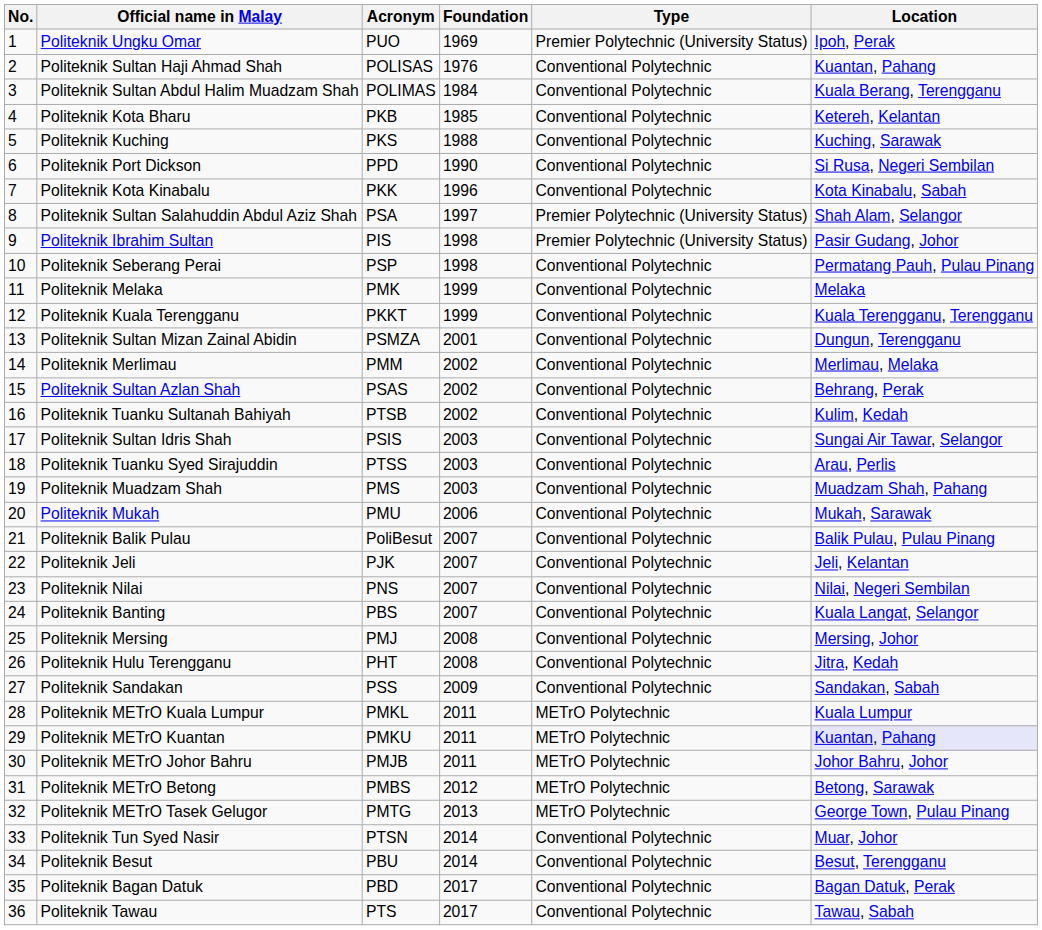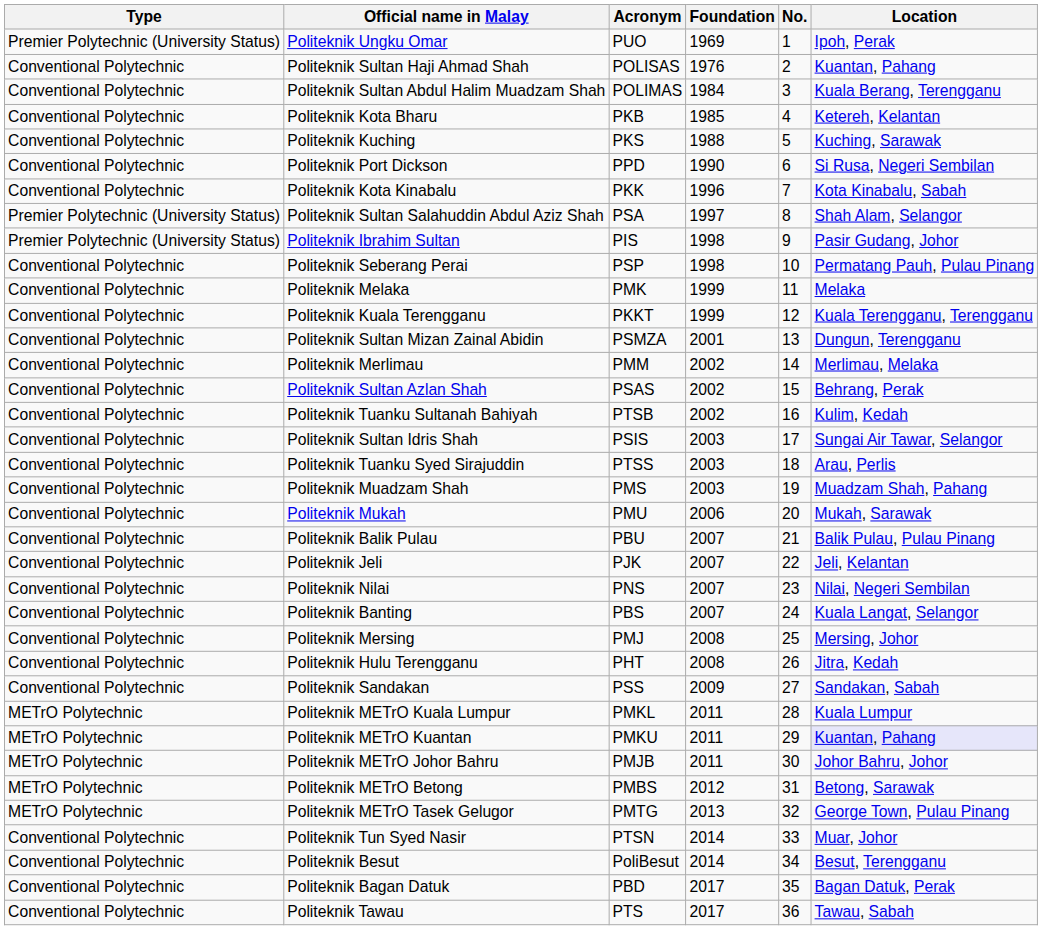 <table class="wikitable">
 <tr>
-<th>No.</th>
+<th>Type</th>
 <th>Official name in <a href='#'>Malay</a></th>
 <th>Acronym</th>
 <th>Foundation</th>
-<th>Type</th>
+<th>No.</th>
 <th>Location</th>
 </tr>
 <tr>
-<td>1</td>
+<td>Premier Polytechnic (University Status)</td>
 <td><a href='#'>Politeknik Ungku Omar</a></td>
 <td>PUO</td>
 <td>1969</td>
-<td>Premier Polytechnic (University Status)</td>
+<td>1</td>
 <td><a href='#'>Ipoh</a>, <a href='#'>Perak</a></td>
 </tr>
 <tr>
-<td>2</td>
+<td>Conventional Polytechnic</td>
 <td>Politeknik Sultan Haji Ahmad Shah</td>
 <td>POLISAS</td>
 <td>1976</td>
-<td>Conventional Polytechnic</td>
+<td>2</td>
 <td><a href='#'>Kuantan</a>, <a href='#'>Pahang</a></td>
 </tr>
 <tr>
-<td>3</td>
+<td>Conventional Polytechnic</td>
 <td>Politeknik Sultan Abdul Halim Muadzam Shah</td>
 <td>POLIMAS</td>
 <td>1984</td>
-<td>Conventional Polytechnic</td>
+<td>3</td>
 <td><a href='#'>Kuala Berang</a>, <a href='#'>Terengganu</a></td>
 </tr>
 <tr>
-<td>4</td>
+<td>Conventional Polytechnic</td>
 <td>Politeknik Kota Bharu</td>
 <td>PKB</td>
 <td>1985</td>
-<td>Conventional Polytechnic</td>
+<td>4</td>
 <td><a href='#'>Ketereh</a>, <a href='#'>Kelantan</a></td>
 </tr>
 <tr>
-<td>5</td>
+<td>Conventional Polytechnic</td>
 <td>Politeknik Kuching</td>
 <td>PKS</td>
 <td>1988</td>
-<td>Conventional Polytechnic</td>
+<td>5</td>
 <td><a href='#'>Kuching</a>, <a href='#'>Sarawak</a></td>
 </tr>
 <tr>
-<td>6</td>
+<td>Conventional Polytechnic</td>
 <td>Politeknik Port Dickson</td>
 <td>PPD</td>
 <td>1990</td>
-<td>Conventional Polytechnic</td>
+<td>6</td>
 <td><a href='#'>Si Rusa</a>, <a href='#'>Negeri Sembilan</a></td>
 </tr>
 <tr>
-<td>7</td>
+<td>Conventional Polytechnic</td>
 <td>Politeknik Kota Kinabalu</td>
 <td>PKK</td>
 <td>1996</td>
-<td>Conventional Polytechnic</td>
+<td>7</td>
 <td><a href='#'>Kota Kinabalu</a>, <a href='#'>Sabah</a></td>
 </tr>
 <tr>
-<td>8</td>
+<td>Premier Polytechnic (University Status)</td>
 <td>Politeknik Sultan Salahuddin Abdul Aziz Shah</td>
 <td>PSA</td>
 <td>1997</td>
-<td>Premier Polytechnic (University Status)</td>
+<td>8</td>
 <td><a href='#'>Shah Alam</a>, <a href='#'>Selangor</a></td>
 </tr>
 <tr>
-<td>9</td>
+<td>Premier Polytechnic (University Status)</td>
 <td><a href='#'>Politeknik Ibrahim Sultan</a></td>
 <td>PIS</td>
 <td>1998</td>
-<td>Premier Polytechnic (University Status)</td>
+<td>9</td>
 <td><a href='#'>Pasir Gudang</a>, <a href='#'>Johor</a></td>
 </tr>
 <tr>
-<td>10</td>
+<td>Conventional Polytechnic</td>
 <td>Politeknik Seberang Perai</td>
 <td>PSP</td>
 <td>1998</td>
-<td>Conventional Polytechnic</td>
+<td>10</td>
 <td><a href='#'>Permatang Pauh</a>, <a href='#'>Pulau Pinang</a></td>
 </tr>
 <tr>
-<td>11</td>
+<td>Conventional Polytechnic</td>
 <td>Politeknik Melaka</td>
 <td>PMK</td>
 <td>1999</td>
-<td>Conventional Polytechnic</td>
+<td>11</td>
 <td><a href='#'>Melaka</a></td>
 </tr>
 <tr>
-<td>12</td>
+<td>Conventional Polytechnic</td>
 <td>Politeknik Kuala Terengganu</td>
 <td>PKKT</td>
 <td>1999</td>
-<td>Conventional Polytechnic</td>
+<td>12</td>
 <td><a href='#'>Kuala Terengganu</a>, <a href='#'>Terengganu</a></td>
 </tr>
 <tr>
-<td>13</td>
+<td>Conventional Polytechnic</td>
 <td>Politeknik Sultan Mizan Zainal Abidin</td>
 <td>PSMZA</td>
 <td>2001</td>
-<td>Conventional Polytechnic</td>
+<td>13</td>
 <td><a href='#'>Dungun</a>, <a href='#'>Terengganu</a></td>
 </tr>
 <tr>
-<td>14</td>
+<td>Conventional Polytechnic</td>
 <td>Politeknik Merlimau</td>
 <td>PMM</td>
 <td>2002</td>
-<td>Conventional Polytechnic</td>
+<td>14</td>
 <td><a href='#'>Merlimau</a>, <a href='#'>Melaka</a></td>
 </tr>
 <tr>
-<td>15</td>
+<td>Conventional Polytechnic</td>
 <td><a href='#'>Politeknik Sultan Azlan Shah</a></td>
 <td>PSAS</td>
 <td>2002</td>
-<td>Conventional Polytechnic</td>
+<td>15</td>
 <td><a href='#'>Behrang</a>, <a href='#'>Perak</a></td>
 </tr>
 <tr>
-<td>16</td>
+<td>Conventional Polytechnic</td>
 <td>Politeknik Tuanku Sultanah Bahiyah</td>
 <td>PTSB</td>
 <td>2002</td>
-<td>Conventional Polytechnic</td>
+<td>16</td>
 <td><a href='#'>Kulim</a>, <a href='#'>Kedah</a></td>
 </tr>
 <tr>
-<td>17</td>
+<td>Conventional Polytechnic</td>
 <td>Politeknik Sultan Idris Shah</td>
 <td>PSIS</td>
 <td>2003</td>
-<td>Conventional Polytechnic</td>
+<td>17</td>
 <td><a href='#'>Sungai Air Tawar</a>, <a href='#'>Selangor</a></td>
 </tr>
 <tr>
-<td>18</td>
+<td>Conventional Polytechnic</td>
 <td>Politeknik Tuanku Syed Sirajuddin</td>
 <td>PTSS</td>
 <td>2003</td>
-<td>Conventional Polytechnic</td>
+<td>18</td>
 <td><a href='#'>Arau</a>, <a href='#'>Perlis</a></td>
 </tr>
 <tr>
-<td>19</td>
+<td>Conventional Polytechnic</td>
 <td>Politeknik Muadzam Shah</td>
 <td>PMS</td>
 <td>2003</td>
-<td>Conventional Polytechnic</td>
+<td>19</td>
 <td><a href='#'>Muadzam Shah</a>, <a href='#'>Pahang</a></td>
 </tr>
 <tr>
-<td>20</td>
+<td>Conventional Polytechnic</td>
 <td><a href='#'>Politeknik Mukah</a></td>
 <td>PMU</td>
 <td>2006</td>
-<td>Conventional Polytechnic</td>
+<td>20</td>
 <td><a href='#'>Mukah</a>, <a href='#'>Sarawak</a></td>
 </tr>
 <tr>
+<td>Conventional Polytechnic</td>
+<td>Politeknik Balik Pulau</td>
+<td>PBU</td>
+<td>2007</td>
 <td>21</td>
-<td>Politeknik Balik Pulau</td>
-<td>PoliBesut</td>
-<td>2007</td>
-<td>Conventional Polytechnic</td>
 <td><a href='#'>Balik Pulau</a>, <a href='#'>Pulau Pinang</a></td>
 </tr>
 <tr>
-<td>22</td>
+<td>Conventional Polytechnic</td>
 <td>Politeknik Jeli</td>
 <td>PJK</td>
 <td>2007</td>
-<td>Conventional Polytechnic</td>
+<td>22</td>
 <td><a href='#'>Jeli</a>, <a href='#'>Kelantan</a></td>
 </tr>
 <tr>
-<td>23</td>
+<td>Conventional Polytechnic</td>
 <td>Politeknik Nilai</td>
 <td>PNS</td>
 <td>2007</td>
-<td>Conventional Polytechnic</td>
+<td>23</td>
 <td><a href='#'>Nilai</a>, <a href='#'>Negeri Sembilan</a></td>
 </tr>
 <tr>
-<td>24</td>
+<td>Conventional Polytechnic</td>
 <td>Politeknik Banting</td>
 <td>PBS</td>
 <td>2007</td>
-<td>Conventional Polytechnic</td>
+<td>24</td>
 <td><a href='#'>Kuala Langat</a>, <a href='#'>Selangor</a></td>
 </tr>
 <tr>
-<td>25</td>
+<td>Conventional Polytechnic</td>
 <td>Politeknik Mersing</td>
 <td>PMJ</td>
 <td>2008</td>
-<td>Conventional Polytechnic</td>
+<td>25</td>
 <td><a href='#'>Mersing</a>, <a href='#'>Johor</a></td>
 </tr>
 <tr>
-<td>26</td>
+<td>Conventional Polytechnic</td>
 <td>Politeknik Hulu Terengganu</td>
 <td>PHT</td>
 <td>2008</td>
-<td>Conventional Polytechnic</td>
+<td>26</td>
 <td><a href='#'>Jitra</a>, <a href='#'>Kedah</a></td>
 </tr>
 <tr>
-<td>27</td>
+<td>Conventional Polytechnic</td>
 <td>Politeknik Sandakan</td>
 <td>PSS</td>
 <td>2009</td>
-<td>Conventional Polytechnic</td>
+<td>27</td>
 <td><a href='#'>Sandakan</a>, <a href='#'>Sabah</a></td>
 </tr>
 <tr>
-<td>28</td>
+<td>METrO Polytechnic</td>
 <td>Politeknik METrO Kuala Lumpur</td>
 <td>PMKL</td>
 <td>2011</td>
-<td>METrO Polytechnic</td>
+<td>28</td>
 <td><a href='#'>Kuala Lumpur</a></td>
 </tr>
 <tr>
-<td>29</td>
+<td>METrO Polytechnic</td>
 <td>Politeknik METrO Kuantan</td>
 <td>PMKU</td>
 <td>2011</td>
-<td>METrO Polytechnic</td>
+<td>29</td>
 <td style="background: lavender;"><a href='#'>Kuantan</a>, <a href='#'>Pahang</a></td>
 </tr>
 <tr>
-<td>30</td>
+<td>METrO Polytechnic</td>
 <td>Politeknik METrO Johor Bahru</td>
 <td>PMJB</td>
 <td>2011</td>
-<td>METrO Polytechnic</td>
+<td>30</td>
 <td><a href='#'>Johor Bahru</a>, <a href='#'>Johor</a></td>
 </tr>
 <tr>
-<td>31</td>
+<td>METrO Polytechnic</td>
 <td>Politeknik METrO Betong</td>
 <td>PMBS</td>
 <td>2012</td>
-<td>METrO Polytechnic</td>
+<td>31</td>
 <td><a href='#'>Betong</a>, <a href='#'>Sarawak</a></td>
 </tr>
 <tr>
-<td>32</td>
+<td>METrO Polytechnic</td>
 <td>Politeknik METrO Tasek Gelugor</td>
 <td>PMTG</td>
 <td>2013</td>
-<td>METrO Polytechnic</td>
+<td>32</td>
 <td><a href='#'>George Town</a>, <a href='#'>Pulau Pinang</a></td>
 </tr>
 <tr>
-<td>33</td>
+<td>Conventional Polytechnic</td>
 <td>Politeknik Tun Syed Nasir</td>
 <td>PTSN</td>
 <td>2014</td>
-<td>Conventional Polytechnic</td>
+<td>33</td>
 <td><a href='#'>Muar</a>, <a href='#'>Johor</a></td>
 </tr>
 <tr>
+<td>Conventional Polytechnic</td>
+<td>Politeknik Besut</td>
+<td>PoliBesut</td>
+<td>2014</td>
 <td>34</td>
-<td>Politeknik Besut</td>
-<td>PBU</td>
-<td>2014</td>
-<td>Conventional Polytechnic</td>
 <td><a href='#'>Besut</a>, <a href='#'>Terengganu</a></td>
 </tr>
 <tr>
-<td>35</td>
+<td>Conventional Polytechnic</td>
 <td>Politeknik Bagan Datuk</td>
 <td>PBD</td>
 <td>2017</td>
-<td>Conventional Polytechnic</td>
+<td>35</td>
 <td><a href='#'>Bagan Datuk</a>, <a href='#'>Perak</a></td>
 </tr>
 <tr>
-<td>36</td>
+<td>Conventional Polytechnic</td>
 <td>Politeknik Tawau</td>
 <td>PTS</td>
 <td>2017</td>
-<td>Conventional Polytechnic</td>
+<td>36</td>
 <td><a href='#'>Tawau</a>, <a href='#'>Sabah</a></td>
 </tr>
 </table>
